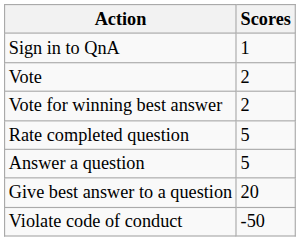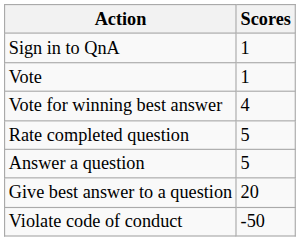 <table class="wikitable">
 <tr>
 <th>Action</th>
 <th>Scores</th>
 </tr>
 <tr>
 <td>Sign in to QnA</td>
 <td>1</td>
 </tr>
 <tr>
 <td>Vote</td>
-<td>2</td>
+<td>1</td>
 </tr>
 <tr>
 <td>Vote for winning best answer</td>
-<td>2</td>
+<td>4</td>
 </tr>
 <tr>
 <td>Rate completed question</td>
 <td>5</td>
 </tr>
 <tr>
 <td>Answer a question</td>
 <td>5</td>
 </tr>
 <tr>
 <td>Give best answer to a question</td>
 <td>20</td>
 </tr>
 <tr>
 <td>Violate code of conduct</td>
 <td>-50</td>
 </tr>
 </table>
